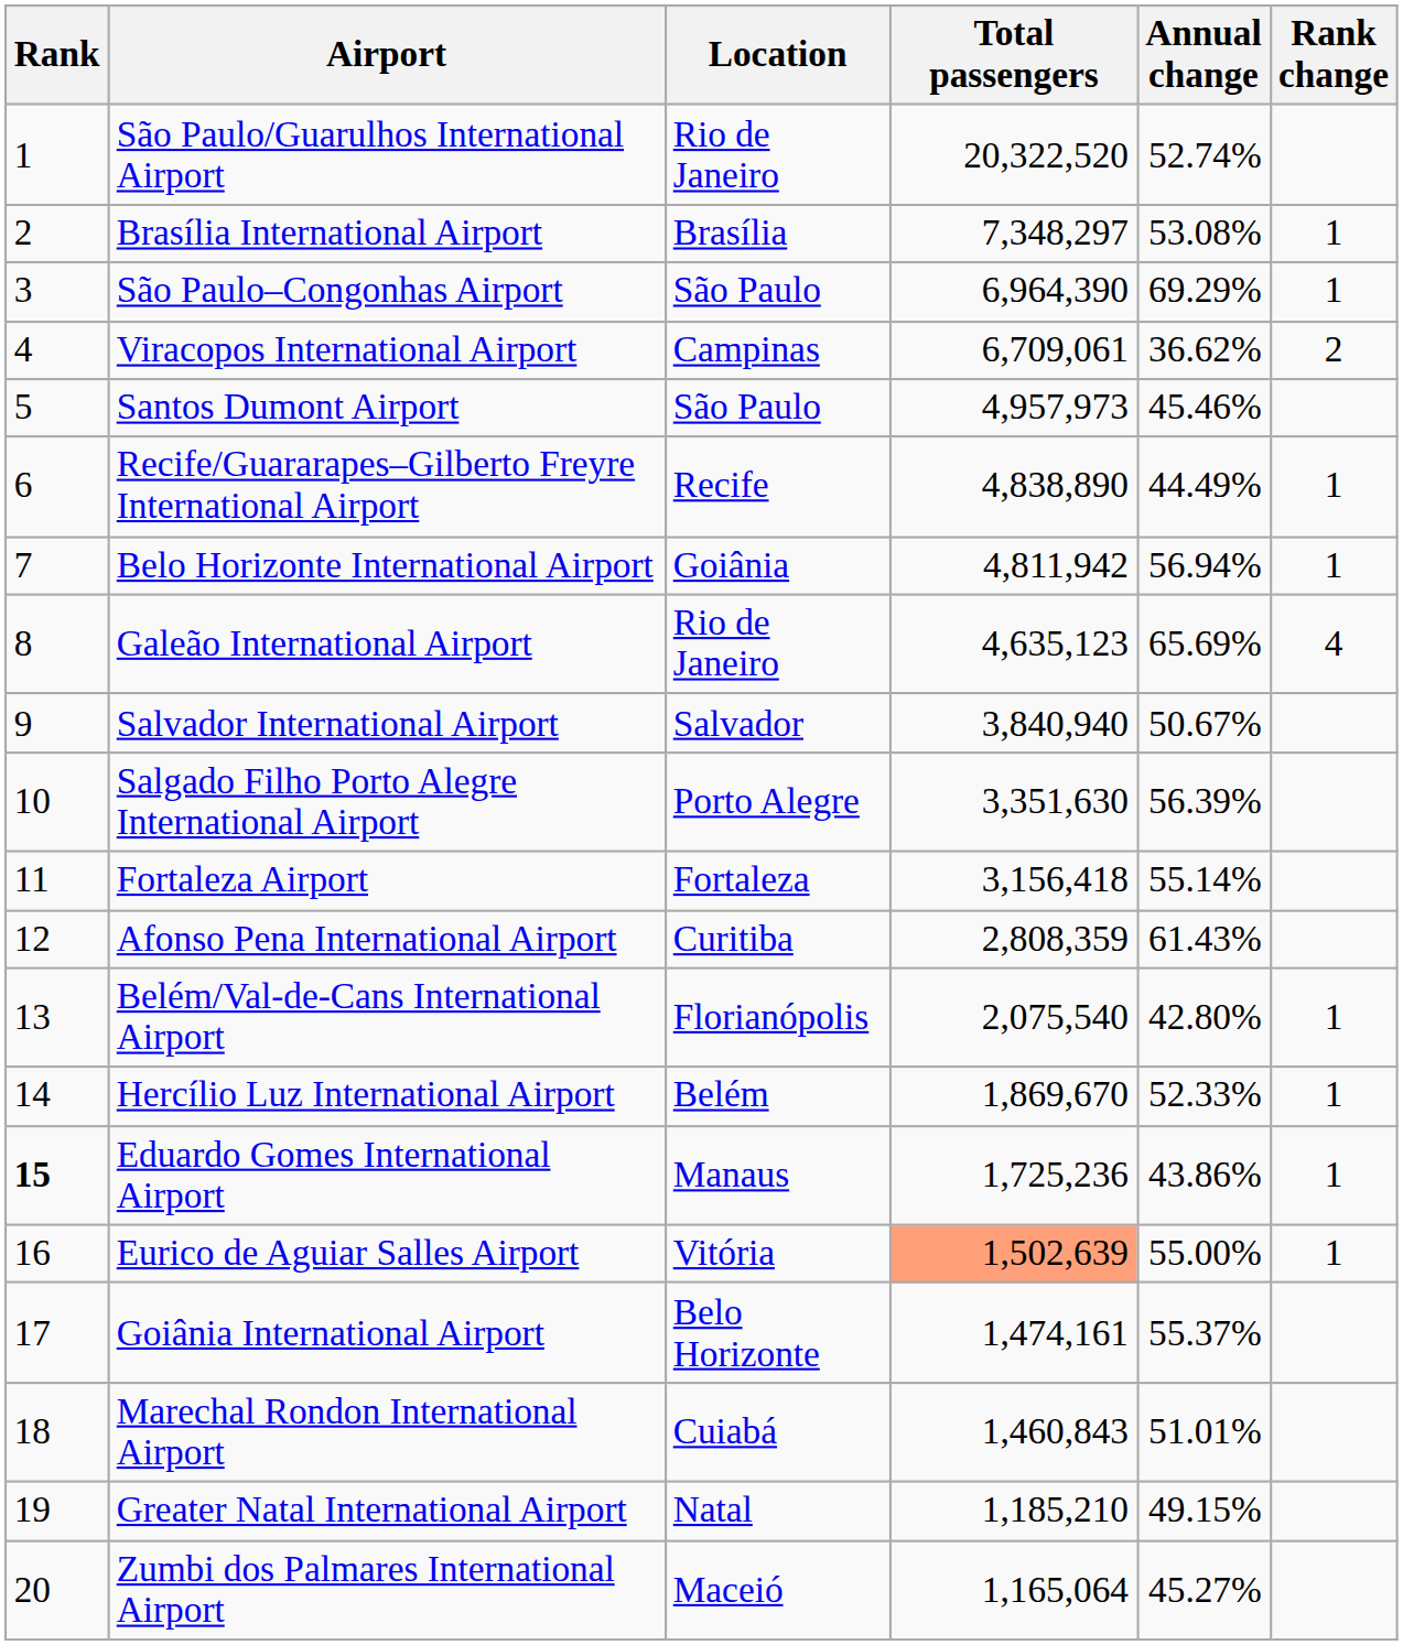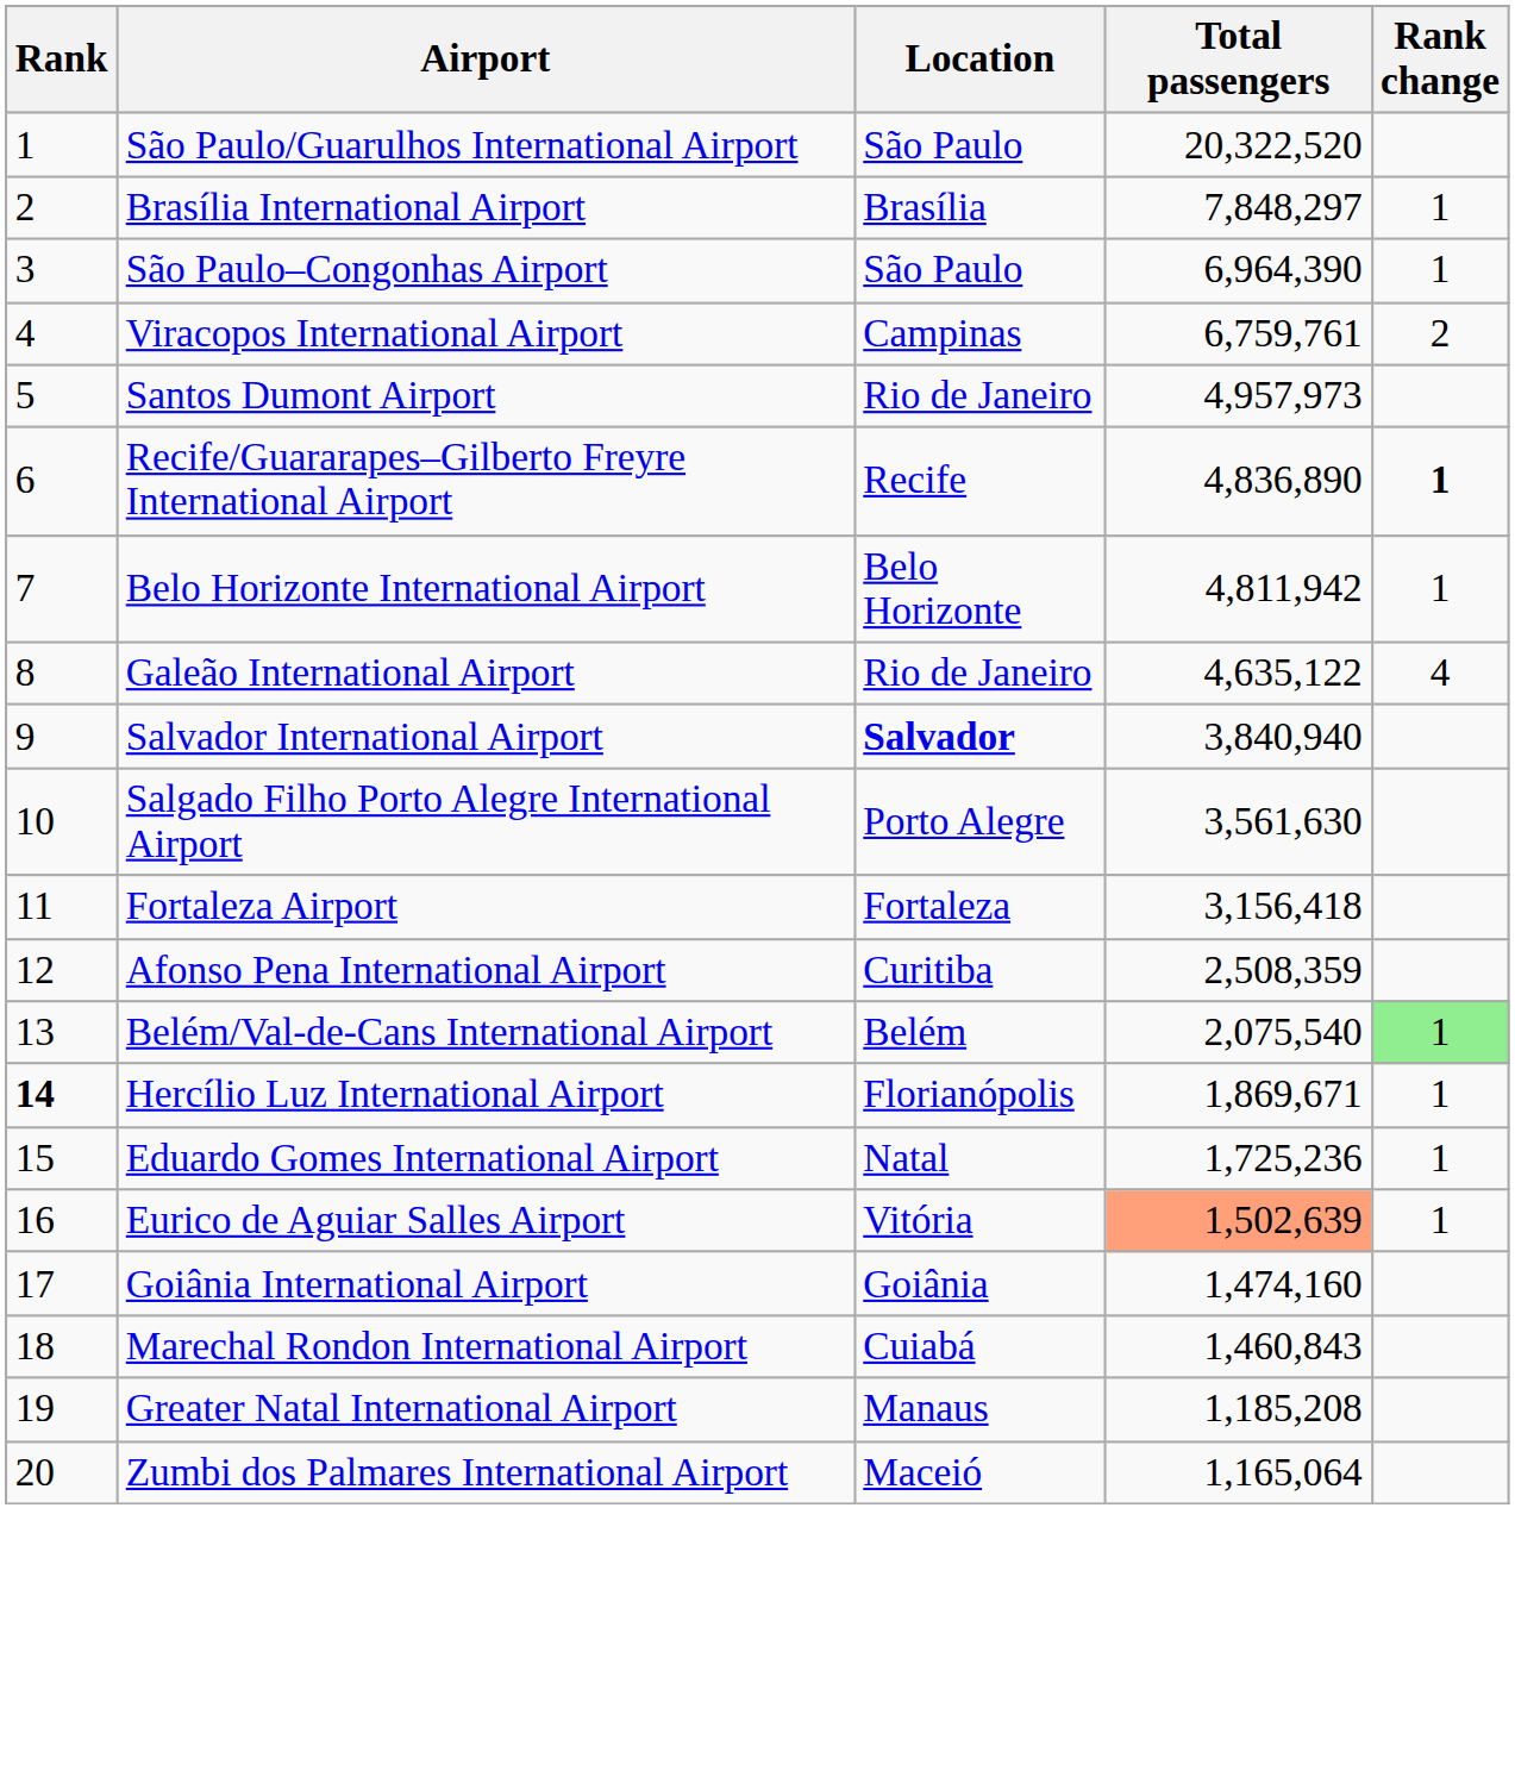 <table class="wikitable">
 <tr>
 <th>Rank</th>
 <th>Airport</th>
 <th>Location</th>
 <th style="width:100px">Total<br>passengers</th>
-<th>Annual<br>change</th>
 <th>Rank<br>change</th>
 </tr>
 <tr>
 <td>1</td>
 <td><a href='#'>São Paulo/Guarulhos International Airport</a></td>
-<td><a href='#'>Rio de Janeiro</a></td>
+<td><a href='#'>São Paulo</a></td>
 <td align="right">20,322,520</td>
-<td style="text-align:right;">52.74%</td>
 <td style="text-align:center;"></td>
 </tr>
 <tr>
 <td>2</td>
 <td><a href='#'>Brasília International Airport</a></td>
 <td><a href='#'>Brasília</a></td>
-<td align="right">7,348,297</td>
-<td style="text-align:right;">53.08%</td>
+<td align="right">7,848,297</td>
 <td style="text-align:center;">1</td>
 </tr>
 <tr>
 <td>3</td>
 <td><a href='#'>São Paulo–Congonhas Airport</a></td>
 <td><a href='#'>São Paulo</a></td>
 <td align="right">6,964,390</td>
-<td style="text-align:right;">69.29%</td>
 <td style="text-align:center;">1</td>
 </tr>
 <tr>
 <td>4</td>
 <td><a href='#'>Viracopos International Airport</a></td>
 <td><a href='#'>Campinas</a></td>
-<td align="right">6,709,061</td>
-<td style="text-align:right;">36.62%</td>
+<td align="right">6,759,761</td>
 <td style="text-align:center;">2</td>
 </tr>
 <tr>
 <td>5</td>
 <td><a href='#'>Santos Dumont Airport</a></td>
-<td><a href='#'>São Paulo</a></td>
+<td><a href='#'>Rio de Janeiro</a></td>
 <td align="right">4,957,973</td>
-<td style="text-align:right;">45.46%</td>
 <td style="text-align:center;"></td>
 </tr>
 <tr>
 <td>6</td>
 <td><a href='#'>Recife/Guararapes–Gilberto Freyre International Airport</a></td>
 <td><a href='#'>Recife</a></td>
-<td align="right">4,838,890</td>
-<td style="text-align:right;">44.49%</td>
-<td style="text-align:center;">1</td>
+<td align="right">4,836,890</td>
+<td style="text-align:center;"><strong>1</strong></td>
 </tr>
 <tr>
 <td>7</td>
 <td><a href='#'>Belo Horizonte International Airport</a></td>
-<td><a href='#'>Goiânia</a></td>
+<td><a href='#'>Belo Horizonte</a></td>
 <td align="right">4,811,942</td>
-<td style="text-align:right;">56.94%</td>
 <td style="text-align:center;">1</td>
 </tr>
 <tr>
 <td>8</td>
 <td><a href='#'>Galeão International Airport</a></td>
 <td><a href='#'>Rio de Janeiro</a></td>
-<td align="right">4,635,123</td>
-<td style="text-align:right;">65.69%</td>
+<td align="right">4,635,122</td>
 <td style="text-align:center;">4</td>
 </tr>
 <tr>
 <td>9</td>
 <td><a href='#'>Salvador International Airport</a></td>
-<td><a href='#'>Salvador</a></td>
+<td><strong><a href='#'>Salvador</a></strong></td>
 <td align="right">3,840,940</td>
-<td align="right">50.67%</td>
 <td style="text-align:center;"></td>
 </tr>
 <tr>
 <td>10</td>
 <td><a href='#'>Salgado Filho Porto Alegre International Airport</a></td>
 <td><a href='#'>Porto Alegre</a></td>
-<td align="right">3,351,630</td>
-<td style="text-align:right;">56.39%</td>
+<td align="right">3,561,630</td>
 <td style="text-align:center;"></td>
 </tr>
 <tr>
 <td>11</td>
 <td><a href='#'>Fortaleza Airport</a></td>
 <td><a href='#'>Fortaleza</a></td>
 <td align="right">3,156,418</td>
-<td style="text-align:right;">55.14%</td>
 <td style="text-align:center;"></td>
 </tr>
 <tr>
 <td>12</td>
 <td><a href='#'>Afonso Pena International Airport</a></td>
 <td><a href='#'>Curitiba</a></td>
-<td align="right">2,808,359</td>
-<td style="text-align:right;">61.43%</td>
+<td align="right">2,508,359</td>
 <td style="text-align:center;"></td>
 </tr>
 <tr>
 <td>13</td>
 <td><a href='#'>Belém/Val-de-Cans International Airport</a></td>
+<td><a href='#'>Belém</a></td>
+<td align="right">2,075,540</td>
+<td style="background: lightgreen; text-align:center;">1</td>
+</tr>
+<tr>
+<td><strong>14</strong></td>
+<td><a href='#'>Hercílio Luz International Airport</a></td>
 <td><a href='#'>Florianópolis</a></td>
-<td align="right">2,075,540</td>
-<td style="text-align:right;">42.80%</td>
+<td align="right">1,869,671</td>
 <td style="text-align:center;">1</td>
 </tr>
 <tr>
-<td>14</td>
-<td><a href='#'>Hercílio Luz International Airport</a></td>
-<td><a href='#'>Belém</a></td>
-<td align="right">1,869,670</td>
-<td style="text-align:right;">52.33%</td>
-<td style="text-align:center;">1</td>
-</tr>
-<tr>
-<td><strong>15</strong></td>
+<td>15</td>
 <td><a href='#'>Eduardo Gomes International Airport</a></td>
-<td><a href='#'>Manaus</a></td>
+<td><a href='#'>Natal</a></td>
 <td align="right">1,725,236</td>
-<td style="text-align:right;">43.86%</td>
 <td style="text-align:center;">1</td>
 </tr>
 <tr>
 <td>16</td>
 <td><a href='#'>Eurico de Aguiar Salles Airport</a></td>
 <td><a href='#'>Vitória</a></td>
 <td align="right" style="background: lightsalmon;">1,502,639</td>
-<td align="right">55.00%</td>
 <td style="text-align:center;">1</td>
 </tr>
 <tr>
 <td>17</td>
 <td><a href='#'>Goiânia International Airport</a></td>
-<td><a href='#'>Belo Horizonte</a></td>
-<td align="right">1,474,161</td>
-<td style="text-align:right;">55.37%</td>
+<td><a href='#'>Goiânia</a></td>
+<td align="right">1,474,160</td>
 <td style="text-align:center;"></td>
 </tr>
 <tr>
 <td>18</td>
 <td><a href='#'>Marechal Rondon International Airport</a></td>
 <td><a href='#'>Cuiabá</a></td>
 <td align="right">1,460,843</td>
-<td style="text-align:right;">51.01%</td>
 <td style="text-align:center;"></td>
 </tr>
 <tr>
 <td>19</td>
 <td><a href='#'>Greater Natal International Airport</a></td>
-<td><a href='#'>Natal</a></td>
-<td align="right">1,185,210</td>
-<td style="text-align:right;">49.15%</td>
+<td><a href='#'>Manaus</a></td>
+<td align="right">1,185,208</td>
 <td style="text-align:center;"></td>
 </tr>
 <tr>
 <td>20</td>
 <td><a href='#'>Zumbi dos Palmares International Airport</a></td>
 <td><a href='#'>Maceió</a></td>
 <td align="right">1,165,064</td>
-<td style="text-align:right;">45.27%</td>
 <td style="text-align:center;"></td>
 </tr>
 </table>
